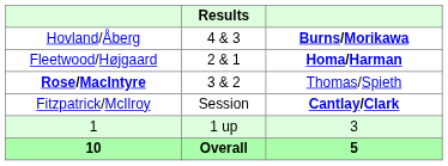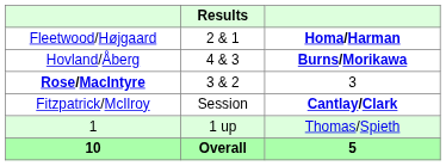 <table border="1" cellpadding="3" style="border-collapse:collapse; text-align:center;">
 <tr style="background:#dfd;">
 <th style="width:12em;"></th>
 <th style="width:5.5em;">Results</th>
 <th style="width:12em;"></th>
 </tr>
 <tr>
+<td><a href='#'>Fleetwood</a>/<a href='#'>Højgaard</a></td>
+<td align=center> 2 & 1</td>
+<td><strong><a href='#'>Homa</a>/<a href='#'>Harman</a></strong></td>
+</tr>
+<tr>
 <td><a href='#'>Hovland</a>/<a href='#'>Åberg</a></td>
 <td align=center> 4 & 3</td>
 <td><strong><a href='#'>Burns</a>/<a href='#'>Morikawa</a></strong></td>
 </tr>
 <tr>
-<td><a href='#'>Fleetwood</a>/<a href='#'>Højgaard</a></td>
-<td align=center> 2 & 1</td>
-<td><strong><a href='#'>Homa</a>/<a href='#'>Harman</a></strong></td>
-</tr>
-<tr>
 <td><strong><a href='#'>Rose</a>/<a href='#'>MacIntyre</a></strong></td>
 <td align=center> 3 & 2</td>
-<td><a href='#'>Thomas</a>/<a href='#'>Spieth</a></td>
+<td>3</td>
 </tr>
 <tr>
 <td><a href='#'>Fitzpatrick</a>/<a href='#'>McIlroy</a></td>
 <td>Session</td>
 <td><strong><a href='#'>Cantlay</a>/<a href='#'>Clark</a></strong></td>
 </tr>
 <tr style="background:#dfd;">
 <td>1</td>
 <td align=center> 1 up</td>
-<td>3</td>
+<td><a href='#'>Thomas</a>/<a href='#'>Spieth</a></td>
 </tr>
 <tr style="background:#afa;">
 <th>10</th>
 <th>Overall</th>
 <th>5</th>
 </tr>
 </table>
